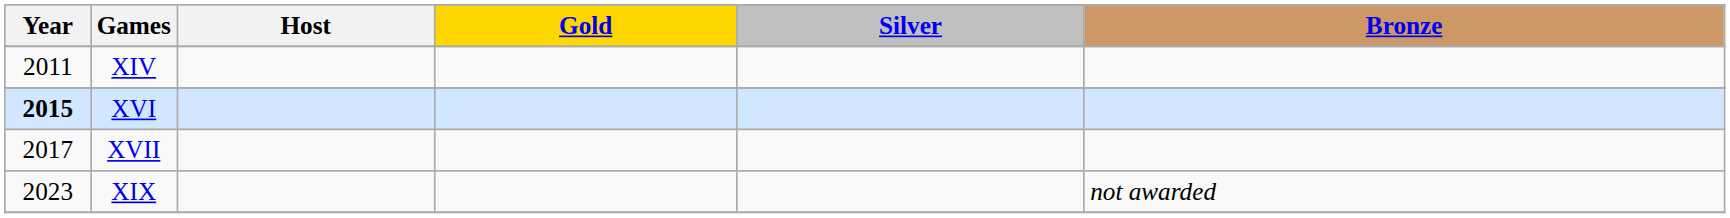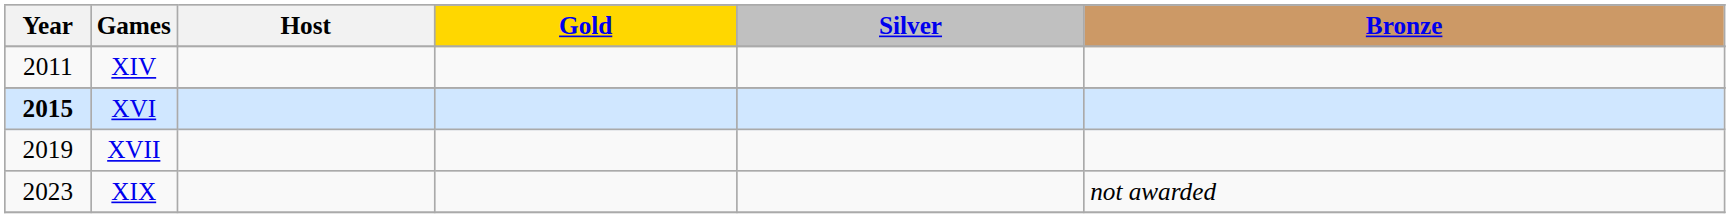 <table class="wikitable" style="text-align: center; font-size:95%;">
 <tr>
 <th rowspan="2" style="width:5%;">Year</th>
 <th rowspan="2" style="width:5%;">Games</th>
 <th rowspan="2" style="width:15%;">Host</th>
 </tr>
 <tr>
 <th style="background-color: gold"><a href='#'>Gold</a></th>
 <th style="background-color: silver"><a href='#'>Silver</a></th>
 <th style="background-color: #CC9966"><a href='#'>Bronze</a></th>
 </tr>
 <tr>
 </tr>
 <tr>
 <td>2011</td>
 <td align=center><a href='#'>XIV</a></td>
 <td align="left"></td>
 <td align="left"></td>
 <td align="left"></td>
 <td></td>
 </tr>
 <tr>
 </tr>
 <tr style="text-align:center; background:#d0e7ff;">
 <td><strong>2015</strong></td>
 <td align=center><a href='#'>XVI</a></td>
 <td align="left"></td>
 <td align="left"></td>
 <td align="left"></td>
 <td align="left"></td>
 </tr>
 <tr>
-<td>2017</td>
+<td>2019</td>
 <td align=center><a href='#'>XVII</a></td>
 <td align="left"></td>
 <td align="left"></td>
 <td align="left"></td>
 <td align="left"></td>
 </tr>
 <tr>
 <td>2023</td>
 <td align=center><a href='#'>XIX</a></td>
 <td align="left"></td>
 <td align="left"></td>
 <td align="left"></td>
 <td align="left"><em>not awarded</em></td>
 </tr>
 <tr>
 </tr>
 </table>
